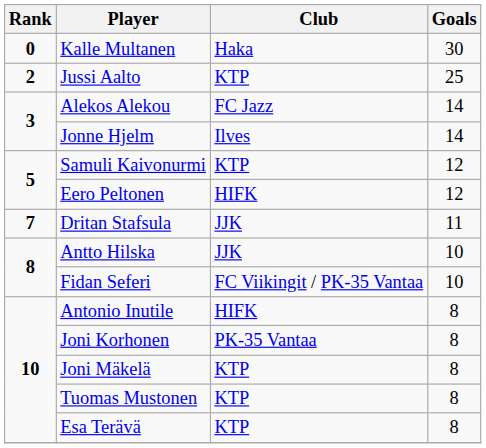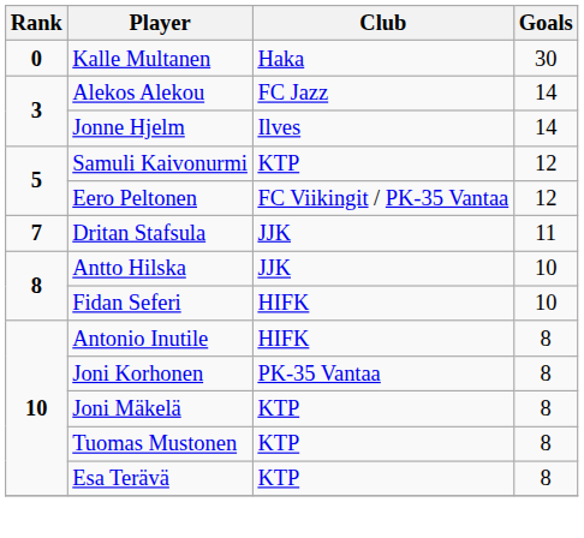 <table class="wikitable" style="text-align:center">
 <tr>
 <th>Rank</th>
 <th>Player</th>
 <th>Club</th>
 <th>Goals</th>
 </tr>
 <tr>
 <td rowspan="1"><strong>0</strong></td>
 <td align="left"> <a href='#'>Kalle Multanen</a></td>
 <td align="left"><a href='#'>Haka</a></td>
 <td>30</td>
-</tr>
-<tr>
-<td rowspan="1"><strong>2</strong></td>
-<td align="left"> <a href='#'>Jussi Aalto</a></td>
-<td align="left"><a href='#'>KTP</a></td>
-<td>25</td>
 </tr>
 <tr>
 <td rowspan="2"><strong>3</strong></td>
 <td align="left"> <a href='#'>Alekos Alekou</a></td>
 <td align="left"><a href='#'>FC Jazz</a></td>
 <td>14</td>
 </tr>
 <tr>
 <td align="left"> <a href='#'>Jonne Hjelm</a></td>
 <td align="left"><a href='#'>Ilves</a></td>
 <td>14</td>
 </tr>
 <tr>
 <td rowspan="2"><strong>5</strong></td>
 <td align="left"> <a href='#'>Samuli Kaivonurmi</a></td>
 <td align="left"><a href='#'>KTP</a></td>
 <td>12</td>
 </tr>
 <tr>
 <td align="left"> <a href='#'>Eero Peltonen</a></td>
-<td align="left"><a href='#'>HIFK</a></td>
+<td align="left"><a href='#'>FC Viikingit</a> / <a href='#'>PK-35 Vantaa</a></td>
 <td>12</td>
 </tr>
 <tr>
 <td rowspan="1"><strong>7</strong></td>
 <td align="left"> <a href='#'>Dritan Stafsula</a></td>
 <td align="left"><a href='#'>JJK</a></td>
 <td>11</td>
 </tr>
 <tr>
 <td rowspan="2"><strong>8</strong></td>
 <td align="left"> <a href='#'>Antto Hilska</a></td>
 <td align="left"><a href='#'>JJK</a></td>
 <td>10</td>
 </tr>
 <tr>
 <td align="left"> <a href='#'>Fidan Seferi</a></td>
-<td align="left"><a href='#'>FC Viikingit</a> / <a href='#'>PK-35 Vantaa</a></td>
+<td align="left"><a href='#'>HIFK</a></td>
 <td>10</td>
 </tr>
 <tr>
 <td rowspan="5"><strong>10</strong></td>
 <td align="left"> <a href='#'>Antonio Inutile</a></td>
 <td align="left"><a href='#'>HIFK</a></td>
 <td>8</td>
 </tr>
 <tr>
 <td align="left"> <a href='#'>Joni Korhonen</a></td>
 <td align="left"><a href='#'>PK-35 Vantaa</a></td>
 <td>8</td>
 </tr>
 <tr>
 <td align="left"> <a href='#'>Joni Mäkelä</a></td>
 <td align="left"><a href='#'>KTP</a></td>
 <td>8</td>
 </tr>
 <tr>
 <td align="left"> <a href='#'>Tuomas Mustonen</a></td>
 <td align="left"><a href='#'>KTP</a></td>
 <td>8</td>
 </tr>
 <tr>
 <td align="left"> <a href='#'>Esa Terävä</a></td>
 <td align="left"><a href='#'>KTP</a></td>
 <td>8</td>
 </tr>
 <tr>
 </tr>
 </table>
